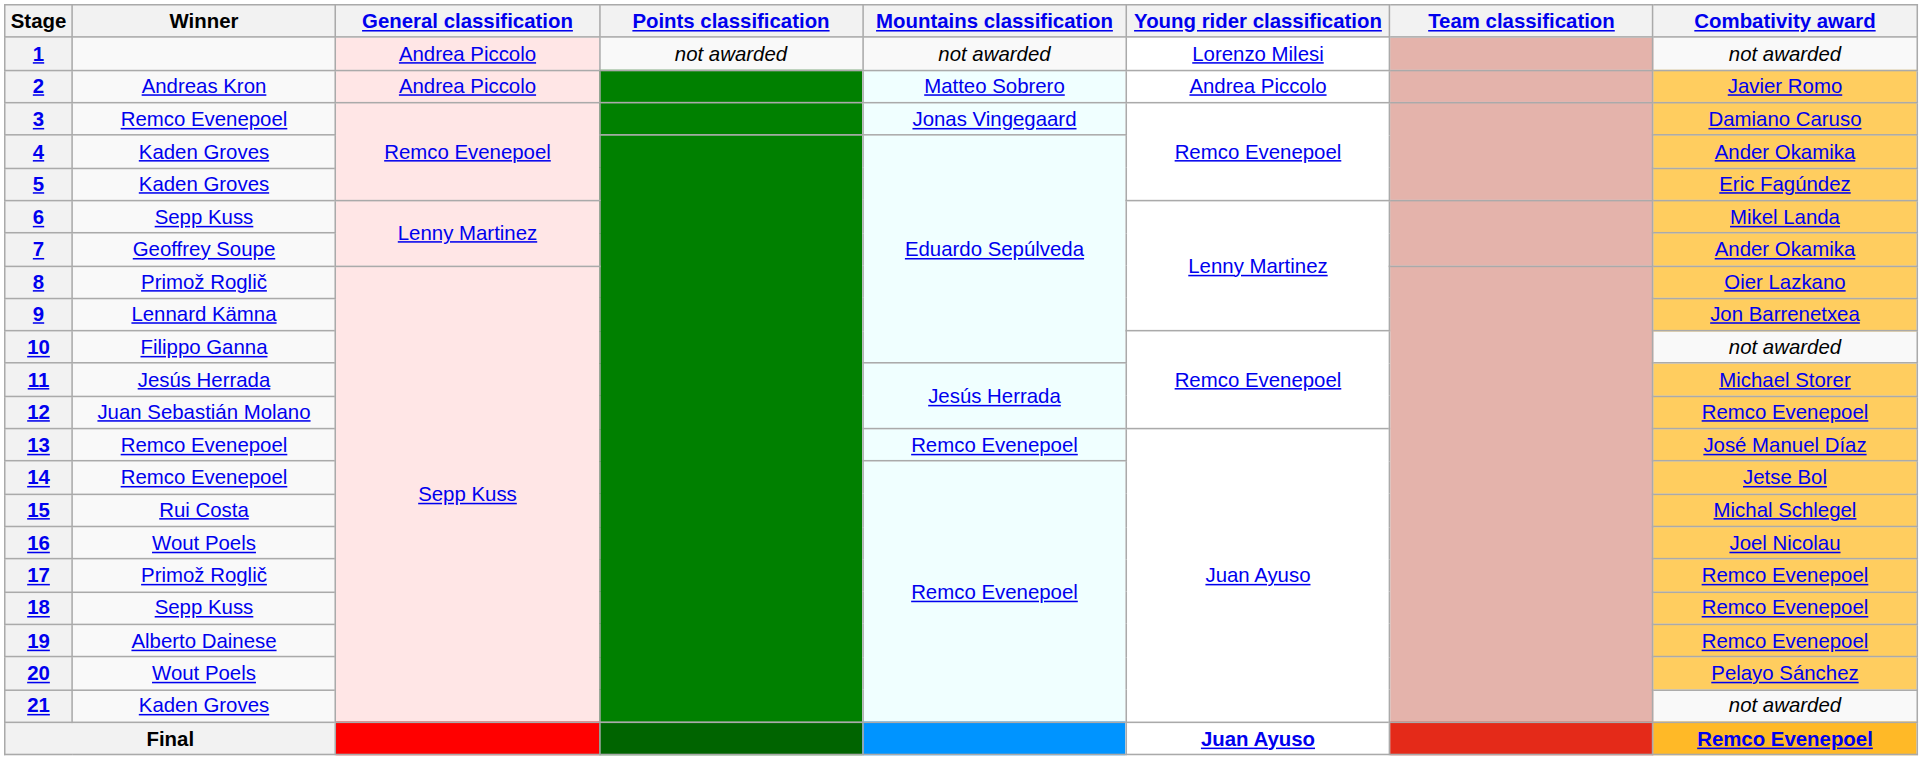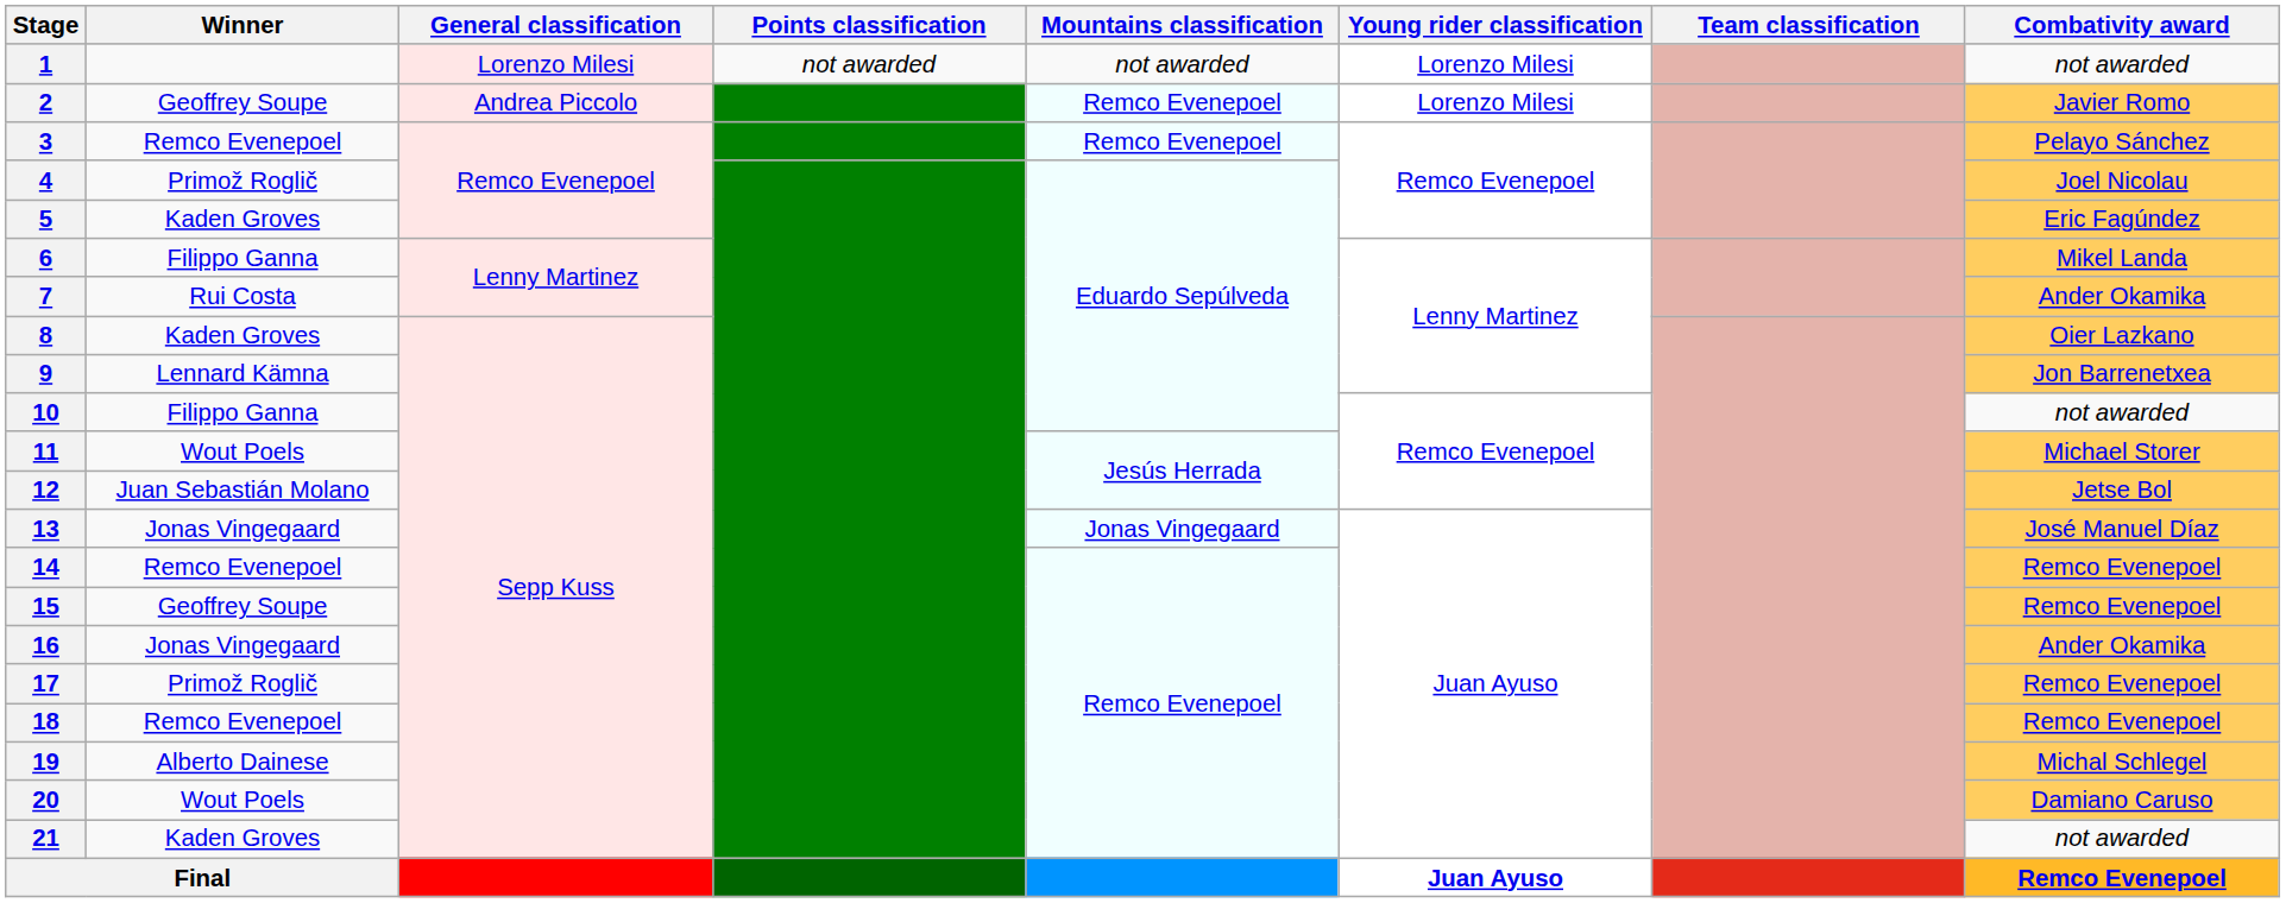 <table class="wikitable" style="text-align:center; font-size:smaller; clear: both;">
 <tr>
 <th scope="col" style="width:2%;">Stage</th>
 <th scope="col" style="width:13%;">Winner</th>
 <th scope="col" style="width:13%;"><a href='#'>General classification</a><br></th>
 <th scope="col" style="width:13%;"><a href='#'>Points classification</a><br></th>
 <th scope="col" style="width:13%;"><a href='#'>Mountains classification</a><br></th>
 <th scope="col" style="width:13%;"><a href='#'>Young rider classification</a><br></th>
 <th scope="col" style="width:13%;"><a href='#'>Team classification</a><br></th>
 <th scope="col" style="width:13%;"><a href='#'>Combativity award</a><br></th>
 </tr>
 <tr>
 <th scope="row"><a href='#'>1</a></th>
 <td></td>
-<td style="background:#FFE6E6;"><a href='#'>Andrea Piccolo</a></td>
+<td style="background:#FFE6E6;"><a href='#'>Lorenzo Milesi</a></td>
 <td><em>not awarded</em></td>
 <td><em>not awarded</em></td>
 <td style="background:white;"><a href='#'>Lorenzo Milesi</a></td>
 <td style="background:#E4B3AB;"></td>
 <td><em>not awarded</em></td>
 </tr>
 <tr>
 <th scope="row"><a href='#'>2</a></th>
-<td><a href='#'>Andreas Kron</a></td>
+<td><a href='#'>Geoffrey Soupe</a></td>
 <td style="background:#FFE6E6;"><a href='#'>Andrea Piccolo</a></td>
 <td style="background:#008000;"></td>
-<td style="background:azure;"><a href='#'>Matteo Sobrero</a></td>
-<td style="background:white;"><a href='#'>Andrea Piccolo</a></td>
+<td style="background:azure;"><a href='#'>Remco Evenepoel</a></td>
+<td style="background:white;"><a href='#'>Lorenzo Milesi</a></td>
 <td style="background:#E4B3AB;"></td>
 <td style="background:#FFCD5F;"><a href='#'>Javier Romo</a></td>
 </tr>
 <tr>
 <th scope="row"><a href='#'>3</a></th>
 <td><a href='#'>Remco Evenepoel</a></td>
 <td style="background:#FFE6E6;" rowspan=3><a href='#'>Remco Evenepoel</a></td>
 <td style="background:#008000;"></td>
-<td style="background:azure;"><a href='#'>Jonas Vingegaard</a></td>
+<td style="background:azure;"><a href='#'>Remco Evenepoel</a></td>
 <td style="background:white;" rowspan=3><a href='#'>Remco Evenepoel</a></td>
 <td style="background:#E4B3AB;" rowspan=3></td>
-<td style="background:#FFCD5F;"><a href='#'>Damiano Caruso</a></td>
+<td style="background:#FFCD5F;"><a href='#'>Pelayo Sánchez</a></td>
 </tr>
 <tr>
 <th scope="row"><a href='#'>4</a></th>
-<td><a href='#'>Kaden Groves</a></td>
+<td><a href='#'>Primož Roglič</a></td>
 <td style="background:#008000;" rowspan=18></td>
 <td style="background:azure;" rowspan=7><a href='#'>Eduardo Sepúlveda</a></td>
-<td style="background:#FFCD5F;"><a href='#'>Ander Okamika</a></td>
+<td style="background:#FFCD5F;"><a href='#'>Joel Nicolau</a></td>
 </tr>
 <tr>
 <th scope="row"><a href='#'>5</a></th>
 <td><a href='#'>Kaden Groves</a></td>
 <td style="background:#FFCD5F;"><a href='#'>Eric Fagúndez</a></td>
 </tr>
 <tr>
 <th scope="row"><a href='#'>6</a></th>
-<td><a href='#'>Sepp Kuss</a></td>
+<td><a href='#'>Filippo Ganna</a></td>
 <td style="background:#FFE6E6;" rowspan=2><a href='#'>Lenny Martinez</a></td>
 <td style="background:white;" rowspan=4><a href='#'>Lenny Martinez</a></td>
 <td style="background:#E4B3AB;" rowspan=2></td>
 <td style="background:#FFCD5F;"><a href='#'>Mikel Landa</a></td>
 </tr>
 <tr>
 <th scope="row"><a href='#'>7</a></th>
-<td><a href='#'>Geoffrey Soupe</a></td>
+<td><a href='#'>Rui Costa</a></td>
 <td style="background:#FFCD5F;"><a href='#'>Ander Okamika</a></td>
 </tr>
 <tr>
 <th scope="row"><a href='#'>8</a></th>
-<td><a href='#'>Primož Roglič</a></td>
+<td><a href='#'>Kaden Groves</a></td>
 <td style="background:#FFE6E6;" rowspan=14><a href='#'>Sepp Kuss</a></td>
 <td style="background:#E4B3AB;" rowspan=14></td>
 <td style="background:#FFCD5F;"><a href='#'>Oier Lazkano</a></td>
 </tr>
 <tr>
 <th scope="row"><a href='#'>9</a></th>
 <td><a href='#'>Lennard Kämna</a></td>
 <td style="background:#FFCD5F;"><a href='#'>Jon Barrenetxea</a></td>
 </tr>
 <tr>
 <th scope="row"><a href='#'>10</a></th>
 <td><a href='#'>Filippo Ganna</a></td>
 <td style="background:white;" rowspan=3><a href='#'>Remco Evenepoel</a></td>
 <td><em>not awarded</em></td>
 </tr>
 <tr>
 <th scope="row"><a href='#'>11</a></th>
-<td><a href='#'>Jesús Herrada</a></td>
+<td><a href='#'>Wout Poels</a></td>
 <td style="background:azure;" rowspan=2><a href='#'>Jesús Herrada</a></td>
 <td style="background:#FFCD5F;"><a href='#'>Michael Storer</a></td>
 </tr>
 <tr>
 <th scope="row"><a href='#'>12</a></th>
 <td><a href='#'>Juan Sebastián Molano</a></td>
-<td style="background:#FFCD5F;"><a href='#'>Remco Evenepoel</a></td>
+<td style="background:#FFCD5F;"><a href='#'>Jetse Bol</a></td>
 </tr>
 <tr>
 <th scope="row"><a href='#'>13</a></th>
-<td><a href='#'>Remco Evenepoel</a></td>
-<td style="background:azure;"><a href='#'>Remco Evenepoel</a></td>
+<td><a href='#'>Jonas Vingegaard</a></td>
+<td style="background:azure;"><a href='#'>Jonas Vingegaard</a></td>
 <td style="background:white;" rowspan=9><a href='#'>Juan Ayuso</a></td>
 <td style="background:#FFCD5F;"><a href='#'>José Manuel Díaz</a></td>
 </tr>
 <tr>
 <th scope="row"><a href='#'>14</a></th>
 <td><a href='#'>Remco Evenepoel</a></td>
 <td style="background:azure;" rowspan=8><a href='#'>Remco Evenepoel</a></td>
-<td style="background:#FFCD5F;"><a href='#'>Jetse Bol</a></td>
+<td style="background:#FFCD5F;"><a href='#'>Remco Evenepoel</a></td>
 </tr>
 <tr>
 <th scope="row"><a href='#'>15</a></th>
-<td><a href='#'>Rui Costa</a></td>
-<td style="background:#FFCD5F;"><a href='#'>Michal Schlegel</a></td>
+<td><a href='#'>Geoffrey Soupe</a></td>
+<td style="background:#FFCD5F;"><a href='#'>Remco Evenepoel</a></td>
 </tr>
 <tr>
 <th scope="row"><a href='#'>16</a></th>
-<td><a href='#'>Wout Poels</a></td>
-<td style="background:#FFCD5F;"><a href='#'>Joel Nicolau</a></td>
+<td><a href='#'>Jonas Vingegaard</a></td>
+<td style="background:#FFCD5F;"><a href='#'>Ander Okamika</a></td>
 </tr>
 <tr>
 <th scope="row"><a href='#'>17</a></th>
 <td><a href='#'>Primož Roglič</a></td>
 <td style="background:#FFCD5F;"><a href='#'>Remco Evenepoel</a></td>
 </tr>
 <tr>
 <th scope="row"><a href='#'>18</a></th>
-<td><a href='#'>Sepp Kuss</a></td>
+<td><a href='#'>Remco Evenepoel</a></td>
 <td style="background:#FFCD5F;"><a href='#'>Remco Evenepoel</a></td>
 </tr>
 <tr>
 <th scope="row"><a href='#'>19</a></th>
 <td><a href='#'>Alberto Dainese</a></td>
-<td style="background:#FFCD5F;"><a href='#'>Remco Evenepoel</a></td>
+<td style="background:#FFCD5F;"><a href='#'>Michal Schlegel</a></td>
 </tr>
 <tr>
 <th scope="row"><a href='#'>20</a></th>
 <td><a href='#'>Wout Poels</a></td>
-<td style="background:#FFCD5F;"><a href='#'>Pelayo Sánchez</a></td>
+<td style="background:#FFCD5F;"><a href='#'>Damiano Caruso</a></td>
 </tr>
 <tr>
 <th scope="row"><a href='#'>21</a></th>
 <td><a href='#'>Kaden Groves</a></td>
 <td><em>not awarded</em></td>
 </tr>
 <tr>
 <th colspan="2">Final</th>
 <th style="background:red;"></th>
 <th style="background:#006400;"></th>
 <th style="background:#0094FF;"></th>
 <th style="background:#fff;"><a href='#'>Juan Ayuso</a></th>
 <th style="background:#E42A19;"></th>
 <th style="background:#FFB927;"><a href='#'>Remco Evenepoel</a></th>
 </tr>
 </table>
